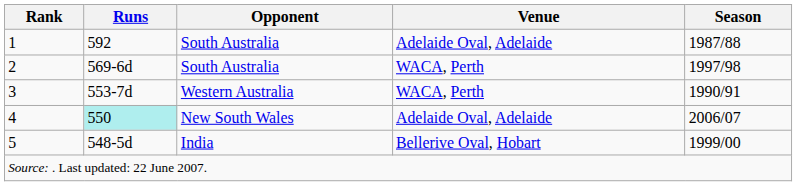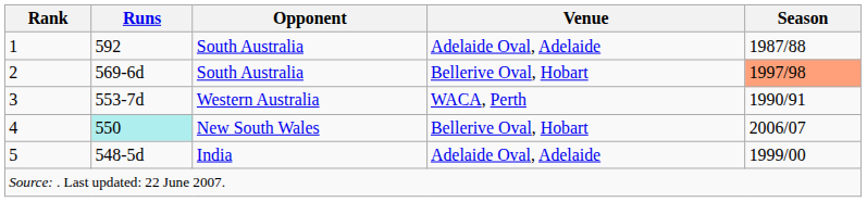 <table class="wikitable" style="width:90%;">
 <tr>
 <th>Rank</th>
 <th><a href='#'>Runs</a></th>
 <th>Opponent</th>
 <th>Venue</th>
 <th>Season</th>
 </tr>
 <tr>
 <td>1</td>
 <td>592</td>
 <td><a href='#'>South Australia</a></td>
 <td><a href='#'>Adelaide Oval</a>, <a href='#'>Adelaide</a></td>
 <td>1987/88</td>
 </tr>
 <tr>
 <td>2</td>
 <td>569-6d</td>
 <td><a href='#'>South Australia</a></td>
-<td><a href='#'>WACA</a>, <a href='#'>Perth</a></td>
-<td>1997/98</td>
+<td><a href='#'>Bellerive Oval</a>, <a href='#'>Hobart</a></td>
+<td style="background: lightsalmon;">1997/98</td>
 </tr>
 <tr>
 <td>3</td>
 <td>553-7d</td>
 <td><a href='#'>Western Australia</a></td>
 <td><a href='#'>WACA</a>, <a href='#'>Perth</a></td>
 <td>1990/91</td>
 </tr>
 <tr>
 <td>4</td>
 <td style="background: paleturquoise;">550</td>
 <td><a href='#'>New South Wales</a></td>
-<td><a href='#'>Adelaide Oval</a>, <a href='#'>Adelaide</a></td>
+<td><a href='#'>Bellerive Oval</a>, <a href='#'>Hobart</a></td>
 <td>2006/07</td>
 </tr>
 <tr>
 <td>5</td>
 <td>548-5d</td>
 <td><a href='#'>India</a></td>
-<td><a href='#'>Bellerive Oval</a>, <a href='#'>Hobart</a></td>
+<td><a href='#'>Adelaide Oval</a>, <a href='#'>Adelaide</a></td>
 <td>1999/00</td>
 </tr>
 <tr>
 <td colspan=5><small><em>Source: </em>. Last updated: 22 June 2007.</small></td>
 </tr>
 </table>
